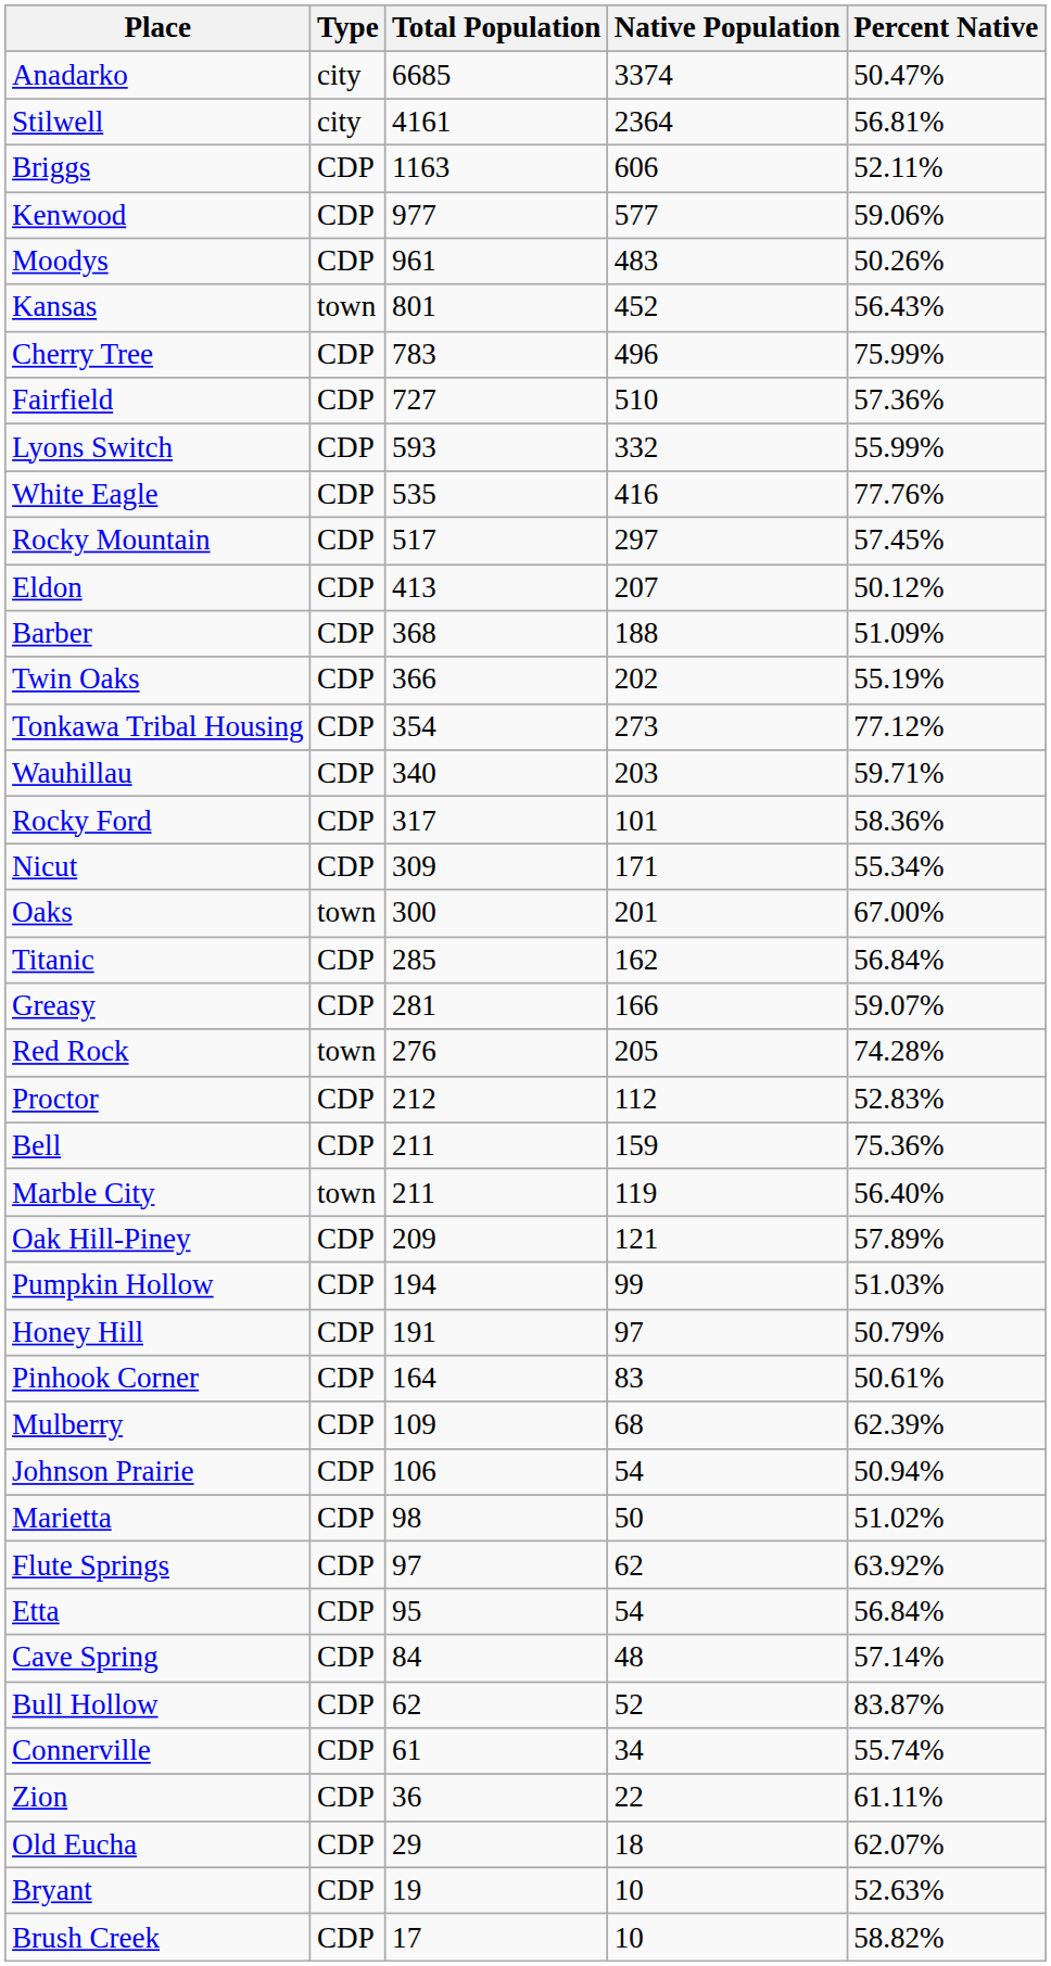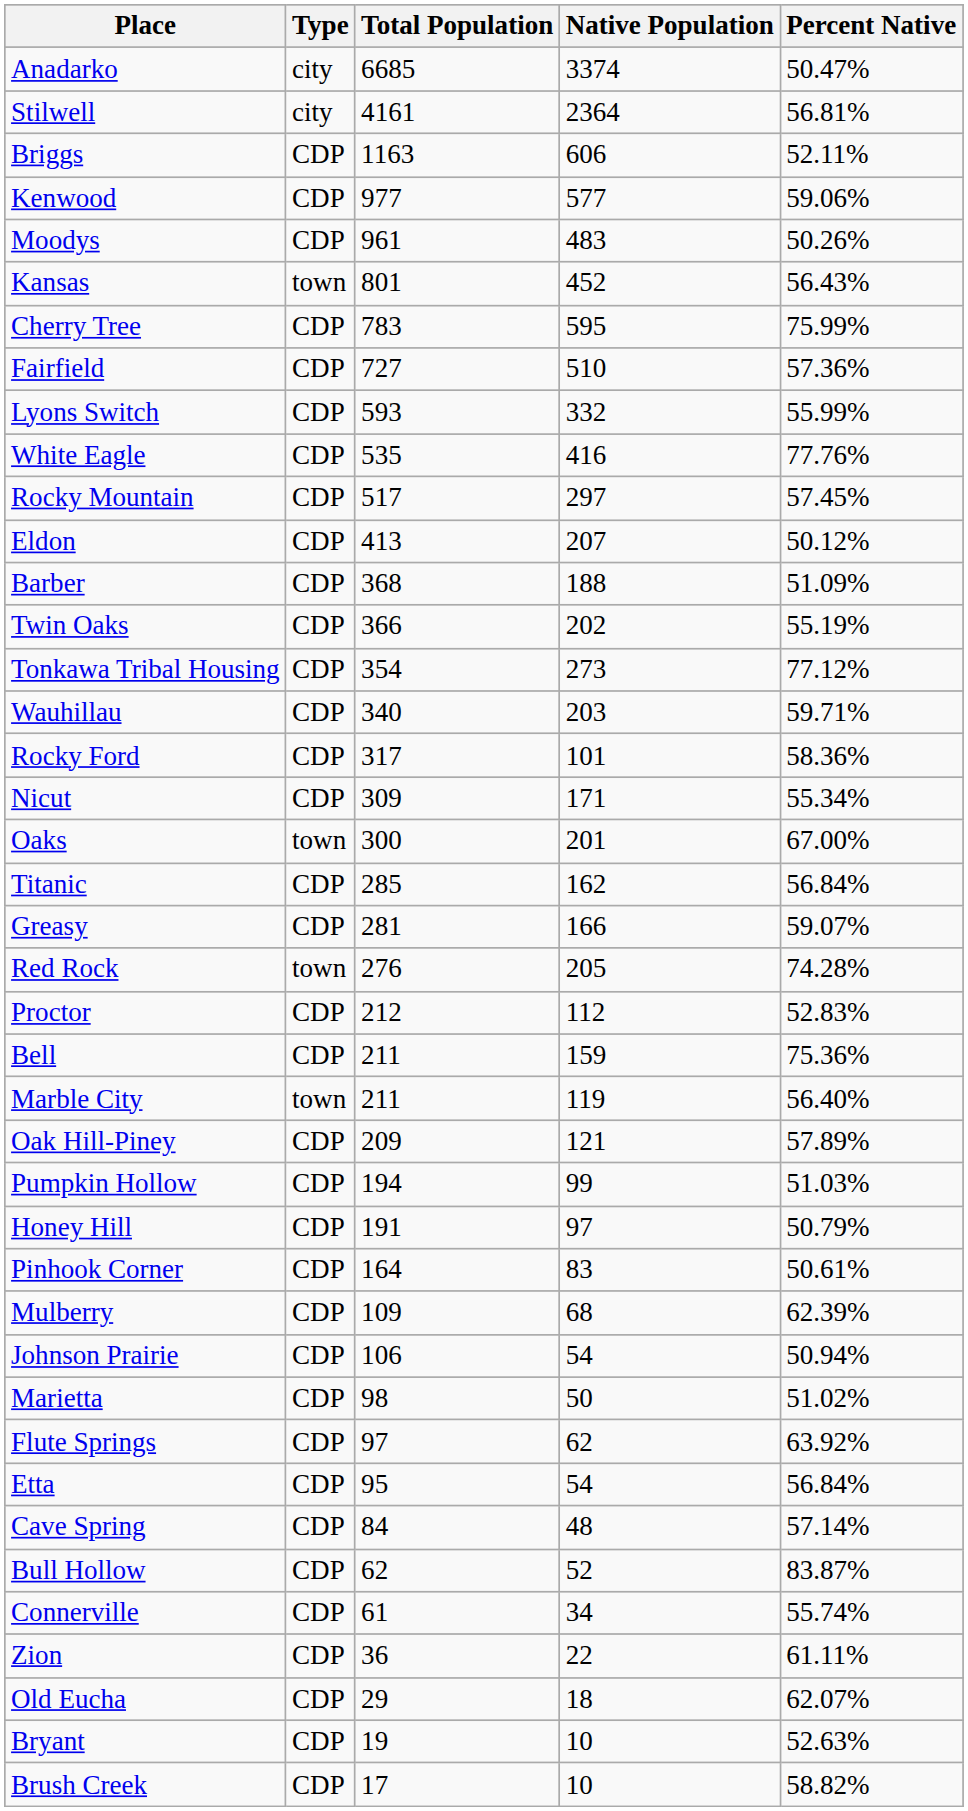 <table class="wikitable sortable">
 <tr>
 <th>Place</th>
 <th>Type</th>
 <th>Total Population</th>
 <th>Native Population</th>
 <th>Percent Native</th>
 </tr>
 <tr>
 <td><a href='#'>Anadarko</a></td>
 <td>city</td>
 <td>6685</td>
 <td>3374</td>
 <td>50.47%</td>
 </tr>
 <tr>
 <td><a href='#'>Stilwell</a></td>
 <td>city</td>
 <td>4161</td>
 <td>2364</td>
 <td>56.81%</td>
 </tr>
 <tr>
 <td><a href='#'>Briggs</a></td>
 <td>CDP</td>
 <td>1163</td>
 <td>606</td>
 <td>52.11%</td>
 </tr>
 <tr>
 <td><a href='#'>Kenwood</a></td>
 <td>CDP</td>
 <td>977</td>
 <td>577</td>
 <td>59.06%</td>
 </tr>
 <tr>
 <td><a href='#'>Moodys</a></td>
 <td>CDP</td>
 <td>961</td>
 <td>483</td>
 <td>50.26%</td>
 </tr>
 <tr>
 <td><a href='#'>Kansas</a></td>
 <td>town</td>
 <td>801</td>
 <td>452</td>
 <td>56.43%</td>
 </tr>
 <tr>
 <td><a href='#'>Cherry Tree</a></td>
 <td>CDP</td>
 <td>783</td>
-<td>496</td>
+<td>595</td>
 <td>75.99%</td>
 </tr>
 <tr>
 <td><a href='#'>Fairfield</a></td>
 <td>CDP</td>
 <td>727</td>
 <td>510</td>
 <td>57.36%</td>
 </tr>
 <tr>
 <td><a href='#'>Lyons Switch</a></td>
 <td>CDP</td>
 <td>593</td>
 <td>332</td>
 <td>55.99%</td>
 </tr>
 <tr>
 <td><a href='#'>White Eagle</a></td>
 <td>CDP</td>
 <td>535</td>
 <td>416</td>
 <td>77.76%</td>
 </tr>
 <tr>
 <td><a href='#'>Rocky Mountain</a></td>
 <td>CDP</td>
 <td>517</td>
 <td>297</td>
 <td>57.45%</td>
 </tr>
 <tr>
 <td><a href='#'>Eldon</a></td>
 <td>CDP</td>
 <td>413</td>
 <td>207</td>
 <td>50.12%</td>
 </tr>
 <tr>
 <td><a href='#'>Barber</a></td>
 <td>CDP</td>
 <td>368</td>
 <td>188</td>
 <td>51.09%</td>
 </tr>
 <tr>
 <td><a href='#'>Twin Oaks</a></td>
 <td>CDP</td>
 <td>366</td>
 <td>202</td>
 <td>55.19%</td>
 </tr>
 <tr>
 <td><a href='#'>Tonkawa Tribal Housing</a></td>
 <td>CDP</td>
 <td>354</td>
 <td>273</td>
 <td>77.12%</td>
 </tr>
 <tr>
 <td><a href='#'>Wauhillau</a></td>
 <td>CDP</td>
 <td>340</td>
 <td>203</td>
 <td>59.71%</td>
 </tr>
 <tr>
 <td><a href='#'>Rocky Ford</a></td>
 <td>CDP</td>
 <td>317</td>
 <td>101</td>
 <td>58.36%</td>
 </tr>
 <tr>
 <td><a href='#'>Nicut</a></td>
 <td>CDP</td>
 <td>309</td>
 <td>171</td>
 <td>55.34%</td>
 </tr>
 <tr>
 <td><a href='#'>Oaks</a></td>
 <td>town</td>
 <td>300</td>
 <td>201</td>
 <td>67.00%</td>
 </tr>
 <tr>
 <td><a href='#'>Titanic</a></td>
 <td>CDP</td>
 <td>285</td>
 <td>162</td>
 <td>56.84%</td>
 </tr>
 <tr>
 <td><a href='#'>Greasy</a></td>
 <td>CDP</td>
 <td>281</td>
 <td>166</td>
 <td>59.07%</td>
 </tr>
 <tr>
 <td><a href='#'>Red Rock</a></td>
 <td>town</td>
 <td>276</td>
 <td>205</td>
 <td>74.28%</td>
 </tr>
 <tr>
 <td><a href='#'>Proctor</a></td>
 <td>CDP</td>
 <td>212</td>
 <td>112</td>
 <td>52.83%</td>
 </tr>
 <tr>
 <td><a href='#'>Bell</a></td>
 <td>CDP</td>
 <td>211</td>
 <td>159</td>
 <td>75.36%</td>
 </tr>
 <tr>
 <td><a href='#'>Marble City</a></td>
 <td>town</td>
 <td>211</td>
 <td>119</td>
 <td>56.40%</td>
 </tr>
 <tr>
 <td><a href='#'>Oak Hill-Piney</a></td>
 <td>CDP</td>
 <td>209</td>
 <td>121</td>
 <td>57.89%</td>
 </tr>
 <tr>
 <td><a href='#'>Pumpkin Hollow</a></td>
 <td>CDP</td>
 <td>194</td>
 <td>99</td>
 <td>51.03%</td>
 </tr>
 <tr>
 <td><a href='#'>Honey Hill</a></td>
 <td>CDP</td>
 <td>191</td>
 <td>97</td>
 <td>50.79%</td>
 </tr>
 <tr>
 <td><a href='#'>Pinhook Corner</a></td>
 <td>CDP</td>
 <td>164</td>
 <td>83</td>
 <td>50.61%</td>
 </tr>
 <tr>
 <td><a href='#'>Mulberry</a></td>
 <td>CDP</td>
 <td>109</td>
 <td>68</td>
 <td>62.39%</td>
 </tr>
 <tr>
 <td><a href='#'>Johnson Prairie</a></td>
 <td>CDP</td>
 <td>106</td>
 <td>54</td>
 <td>50.94%</td>
 </tr>
 <tr>
 <td><a href='#'>Marietta</a></td>
 <td>CDP</td>
 <td>98</td>
 <td>50</td>
 <td>51.02%</td>
 </tr>
 <tr>
 <td><a href='#'>Flute Springs</a></td>
 <td>CDP</td>
 <td>97</td>
 <td>62</td>
 <td>63.92%</td>
 </tr>
 <tr>
 <td><a href='#'>Etta</a></td>
 <td>CDP</td>
 <td>95</td>
 <td>54</td>
 <td>56.84%</td>
 </tr>
 <tr>
 <td><a href='#'>Cave Spring</a></td>
 <td>CDP</td>
 <td>84</td>
 <td>48</td>
 <td>57.14%</td>
 </tr>
 <tr>
 <td><a href='#'>Bull Hollow</a></td>
 <td>CDP</td>
 <td>62</td>
 <td>52</td>
 <td>83.87%</td>
 </tr>
 <tr>
 <td><a href='#'>Connerville</a></td>
 <td>CDP</td>
 <td>61</td>
 <td>34</td>
 <td>55.74%</td>
 </tr>
 <tr>
 <td><a href='#'>Zion</a></td>
 <td>CDP</td>
 <td>36</td>
 <td>22</td>
 <td>61.11%</td>
 </tr>
 <tr>
 <td><a href='#'>Old Eucha</a></td>
 <td>CDP</td>
 <td>29</td>
 <td>18</td>
 <td>62.07%</td>
 </tr>
 <tr>
 <td><a href='#'>Bryant</a></td>
 <td>CDP</td>
 <td>19</td>
 <td>10</td>
 <td>52.63%</td>
 </tr>
 <tr>
 <td><a href='#'>Brush Creek</a></td>
 <td>CDP</td>
 <td>17</td>
 <td>10</td>
 <td>58.82%</td>
 </tr>
 </table>
